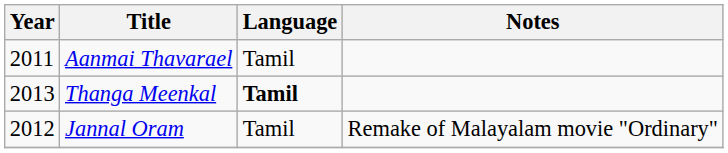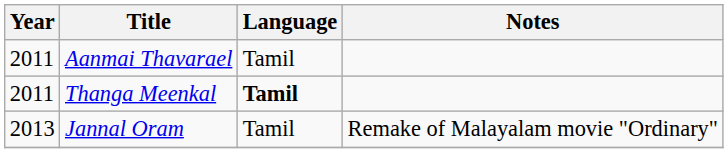 <table class="wikitable">
 <tr>
 <th>Year</th>
 <th>Title</th>
 <th>Language</th>
 <th>Notes</th>
 </tr>
 <tr>
 <td>2011</td>
 <td><em><a href='#'>Aanmai Thavarael</a></em></td>
 <td>Tamil</td>
 <td></td>
 </tr>
 <tr>
-<td>2013</td>
+<td>2011</td>
 <td><em><a href='#'>Thanga Meenkal</a></em></td>
 <td><strong>Tamil</strong></td>
 <td></td>
 </tr>
 <tr>
-<td>2012</td>
+<td>2013</td>
 <td><em><a href='#'>Jannal Oram</a></em></td>
 <td>Tamil</td>
 <td>Remake of Malayalam movie "Ordinary"</td>
 </tr>
 <tr>
 </tr>
 </table>
